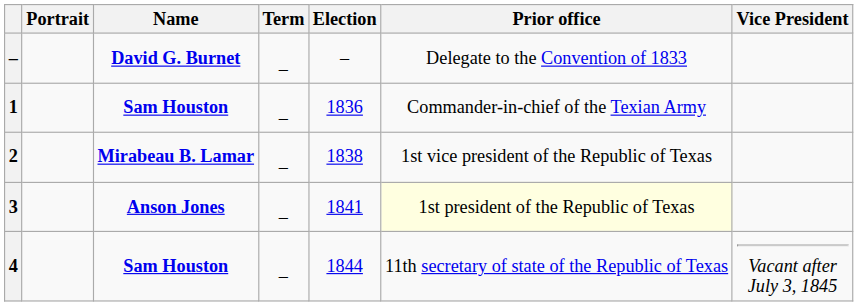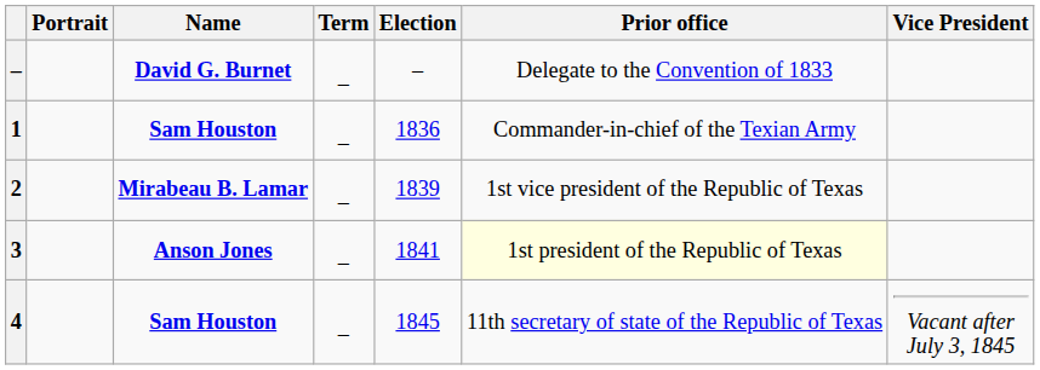 <table class="wikitable sortable" style="text-align: center;">
 <tr>
 <th></th>
 <th class=unsortable>Portrait</th>
 <th>Name<br></th>
 <th class=unsortable>Term</th>
 <th class=unsortable>Election</th>
 <th class=unsortable>Prior office</th>
 <th>Vice President</th>
 </tr>
 <tr>
 <th scope=row>–</th>
 <td></td>
 <td data-sort-value="Burnet, David G."><strong><a href='#'>David G. Burnet</a></strong><br></td>
 <td><br>–<br></td>
 <td>–</td>
 <td>Delegate to the <a href='#'>Convention of 1833</a></td>
 <td></td>
 </tr>
 <tr>
 <th scope=row>1</th>
 <td></td>
 <td data-sort-value="Houston, Sam"><strong><a href='#'>Sam Houston</a></strong><br></td>
 <td><br>–<br></td>
 <td><a href='#'>1836</a></td>
 <td>Commander-in-chief of the <a href='#'>Texian Army</a></td>
 <td></td>
 </tr>
 <tr>
 <th scope=row>2</th>
 <td></td>
 <td data-sort-value="Lamar, Mirabeau B."><strong><a href='#'>Mirabeau B. Lamar</a></strong><br></td>
 <td><br>–<br></td>
-<td><a href='#'>1838</a></td>
+<td><a href='#'>1839</a></td>
 <td>1st vice president of the Republic of Texas</td>
 <td></td>
 </tr>
 <tr>
 <th scope=row>3</th>
 <td></td>
 <td data-sort-value="Jones, Anson"><strong><a href='#'>Anson Jones</a></strong><br></td>
 <td><br>–<br></td>
 <td><a href='#'>1841</a></td>
 <td style="background: lightyellow;">1st president of the Republic of Texas</td>
 <td></td>
 </tr>
 <tr>
 <th scope=row>4</th>
 <td></td>
 <td data-sort-value="Houston, Sam"><strong><a href='#'>Sam Houston</a></strong><br></td>
 <td><br>–<br></td>
-<td><a href='#'>1844</a></td>
+<td><a href='#'>1845</a></td>
 <td>11th <a href='#'>secretary of state of the Republic of Texas</a></td>
 <td><hr><em>Vacant after<br>July 3, 1845</em></td>
 </tr>
 </table>
